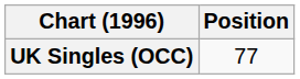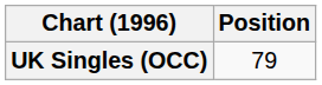 <table class="wikitable plainrowheaders" style="text-align:center">
 <tr>
 <th scope="col">Chart (1996)</th>
 <th scope="col">Position</th>
 </tr>
 <tr>
 <th scope="row">UK Singles (OCC)</th>
-<td>77</td>
+<td>79</td>
 </tr>
 </table>
